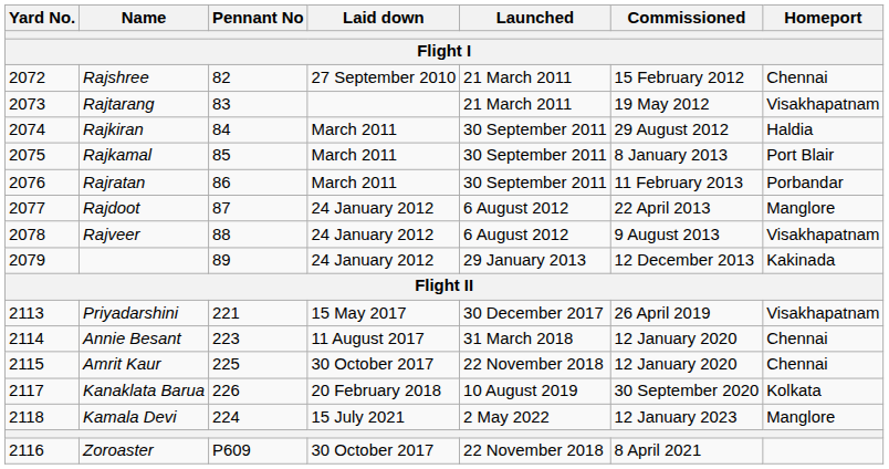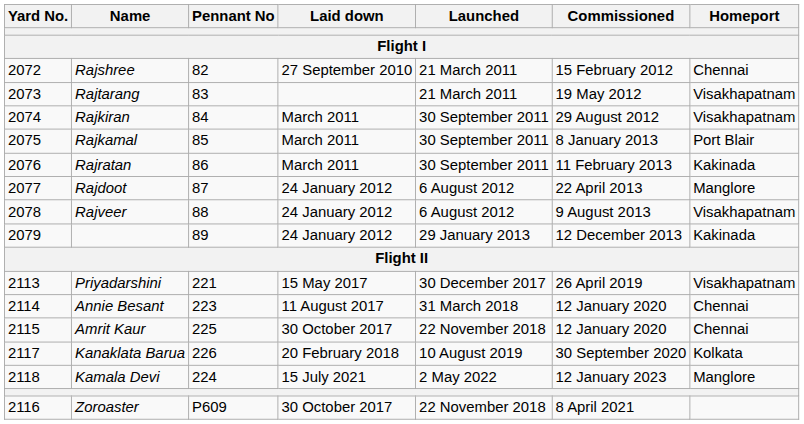 <table class="wikitable">
 <tr>
 <th>Yard No.</th>
 <th>Name</th>
 <th>Pennant No</th>
 <th>Laid down</th>
 <th>Launched</th>
 <th>Commissioned</th>
 <th>Homeport</th>
 </tr>
 <tr>
 <th colspan='7'></th>
 </tr>
 <tr>
 <th colspan="9">Flight I</th>
 </tr>
 <tr>
 <td>2072</td>
 <td><em>Rajshree</em></td>
 <td>82</td>
 <td>27 September 2010</td>
 <td>21 March 2011</td>
 <td>15 February 2012</td>
 <td>Chennai</td>
 </tr>
 <tr>
 <td>2073</td>
 <td><em>Rajtarang</em></td>
 <td>83</td>
 <td></td>
 <td>21 March 2011</td>
 <td>19 May 2012</td>
 <td>Visakhapatnam</td>
 </tr>
 <tr>
 <td>2074</td>
 <td><em>Rajkiran</em></td>
 <td>84</td>
 <td>March 2011</td>
 <td>30 September 2011</td>
 <td>29 August 2012</td>
-<td>Haldia</td>
+<td>Visakhapatnam</td>
 </tr>
 <tr>
 <td>2075</td>
 <td><em>Rajkamal</em></td>
 <td>85</td>
 <td>March 2011</td>
 <td>30 September 2011</td>
 <td>8 January 2013</td>
 <td>Port Blair</td>
 </tr>
 <tr>
 <td>2076</td>
 <td><em>Rajratan</em></td>
 <td>86</td>
 <td>March 2011</td>
 <td>30 September 2011</td>
 <td>11 February 2013</td>
-<td>Porbandar</td>
+<td>Kakinada</td>
 </tr>
 <tr>
 <td>2077</td>
 <td><em>Rajdoot</em></td>
 <td>87</td>
 <td>24 January 2012</td>
 <td>6 August 2012</td>
 <td>22 April 2013</td>
 <td>Manglore</td>
 </tr>
 <tr>
 <td>2078</td>
 <td><em>Rajveer</em></td>
 <td>88</td>
 <td>24 January 2012</td>
 <td>6 August 2012</td>
 <td>9 August 2013</td>
 <td>Visakhapatnam</td>
 </tr>
 <tr>
 <td>2079</td>
 <td></td>
 <td>89</td>
 <td>24 January 2012</td>
 <td>29 January 2013</td>
 <td>12 December 2013</td>
 <td>Kakinada</td>
 </tr>
 <tr>
 <th colspan="9">Flight II</th>
 </tr>
 <tr>
 <td>2113</td>
 <td><em>Priyadarshini</em></td>
 <td>221</td>
 <td>15 May 2017</td>
 <td>30 December 2017</td>
 <td>26 April 2019</td>
 <td>Visakhapatnam</td>
 </tr>
 <tr>
 <td>2114</td>
 <td><em>Annie Besant</em></td>
 <td>223</td>
 <td>11 August 2017</td>
 <td>31 March 2018</td>
 <td>12 January 2020</td>
 <td>Chennai</td>
 </tr>
 <tr>
 <td>2115</td>
 <td><em>Amrit Kaur</em></td>
 <td>225</td>
 <td>30 October 2017</td>
 <td>22 November 2018</td>
 <td>12 January 2020</td>
 <td>Chennai</td>
 </tr>
 <tr>
 <td>2117</td>
 <td><em>Kanaklata Barua</em></td>
 <td>226</td>
 <td>20 February 2018</td>
 <td>10 August 2019</td>
 <td>30 September 2020</td>
 <td>Kolkata</td>
 </tr>
 <tr>
 <td>2118</td>
 <td><em>Kamala Devi</em></td>
 <td>224</td>
 <td>15 July 2021</td>
 <td>2 May 2022</td>
 <td>12 January 2023 </td>
 <td>Manglore</td>
 </tr>
 <tr>
 <th colspan='7'></th>
 </tr>
 <tr>
 <td>2116</td>
 <td><em>Zoroaster</em></td>
 <td>P609</td>
 <td>30 October 2017</td>
 <td>22 November 2018</td>
 <td>8 April 2021</td>
 <td></td>
 </tr>
 </table>
